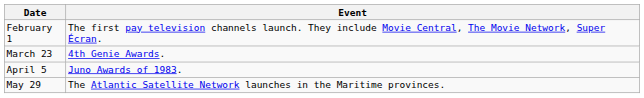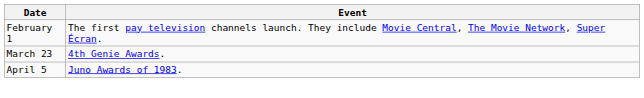 <table class="wikitable">
 <tr>
 <th>Date</th>
 <th>Event</th>
 </tr>
 <tr>
 <td>February 1</td>
 <td>The first <a href='#'>pay television</a> channels launch. They include <a href='#'>Movie Central</a>, <a href='#'>The Movie Network</a>, <a href='#'>Super Écran</a>.</td>
 </tr>
 <tr>
 <td>March 23</td>
 <td><a href='#'>4th Genie Awards</a>.</td>
 </tr>
 <tr>
 <td>April 5</td>
 <td><a href='#'>Juno Awards of 1983</a>.</td>
 </tr>
-<tr>
-<td>May 29</td>
-<td>The <a href='#'>Atlantic Satellite Network</a> launches in the Maritime provinces.</td>
-</tr>
 </table>
